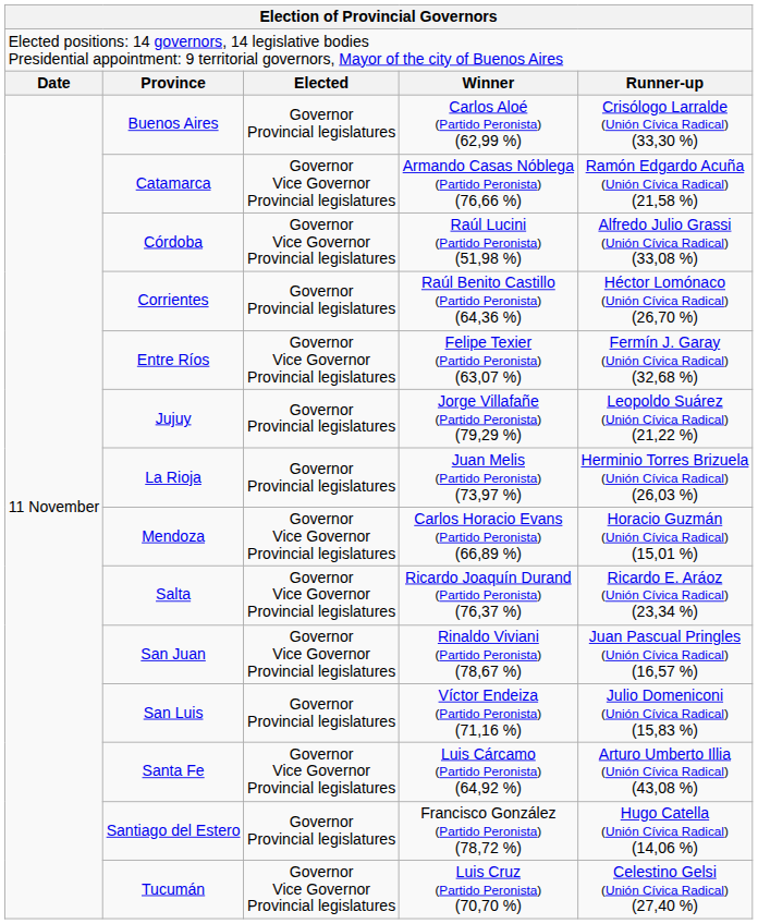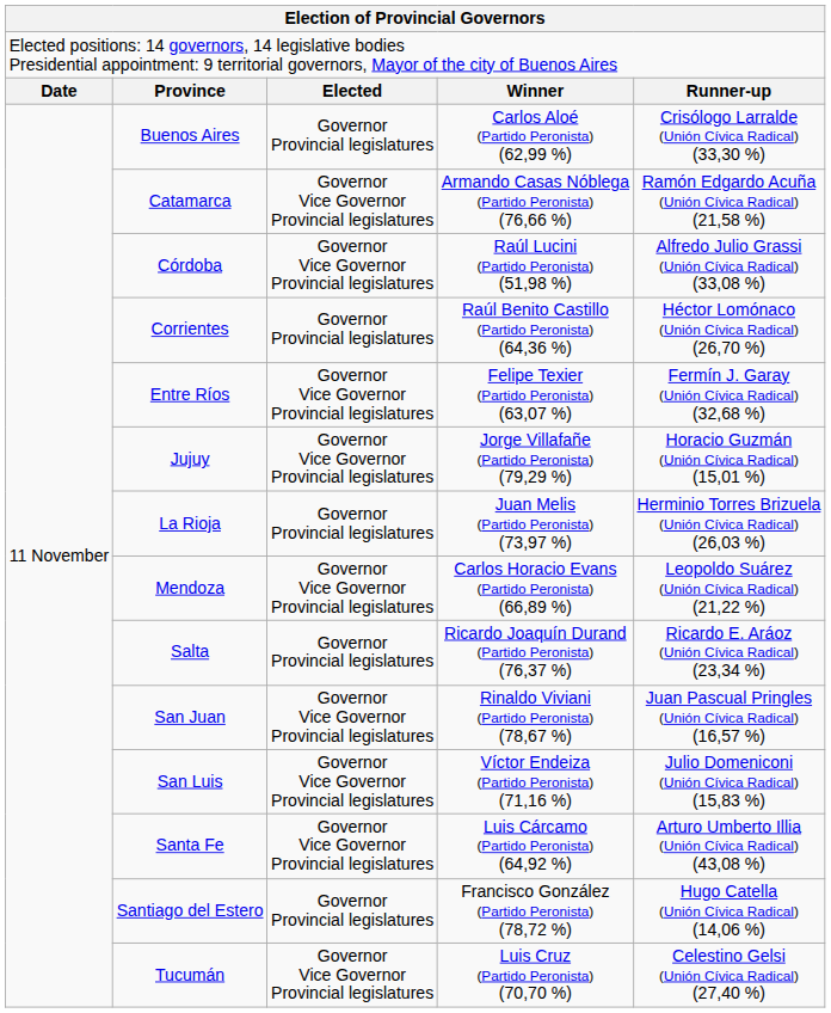 <table class = "wikitable" style="text-align:center;">
 <tr>
 <th colspan="5">Election of Provincial Governors</th>
 </tr>
 <tr>
 <td colspan="5" style="text-align:left;">Elected positions: 14 <a href='#'>governors</a>, 14 legislative bodies<br>Presidential appointment: 9 territorial governors, <a href='#'>Mayor of the city of Buenos Aires</a></td>
 </tr>
 <tr>
 <th>Date</th>
 <th>Province</th>
 <th>Elected</th>
 <th>Winner</th>
 <th>Runner-up</th>
 </tr>
 <tr>
 <td rowspan=14>11 November</td>
 <td><a href='#'>Buenos Aires</a></td>
 <td>Governor<br>Provincial legislatures</td>
 <td><a href='#'>Carlos Aloé</a><br><small>(<a href='#'>Partido Peronista</a>)</small><br>(62,99 %)</td>
 <td><a href='#'>Crisólogo Larralde</a><br><small>(<a href='#'>Unión Cívica Radical</a>)</small><br>(33,30 %)</td>
 </tr>
 <tr>
 <td><a href='#'>Catamarca</a></td>
 <td>Governor<br>Vice Governor<br>Provincial legislatures</td>
 <td><a href='#'>Armando Casas Nóblega</a><br><small>(<a href='#'>Partido Peronista</a>)</small><br>(76,66 %)</td>
 <td><a href='#'>Ramón Edgardo Acuña</a><br><small>(<a href='#'>Unión Cívica Radical</a>)</small><br>(21,58 %)</td>
 </tr>
 <tr>
 <td><a href='#'>Córdoba</a></td>
 <td>Governor<br>Vice Governor<br>Provincial legislatures</td>
 <td><a href='#'>Raúl Lucini</a><br><small>(<a href='#'>Partido Peronista</a>)</small><br>(51,98 %)</td>
 <td><a href='#'>Alfredo Julio Grassi</a><br><small>(<a href='#'>Unión Cívica Radical</a>)</small><br>(33,08 %)</td>
 </tr>
 <tr>
 <td><a href='#'>Corrientes</a></td>
 <td>Governor<br>Provincial legislatures</td>
 <td><a href='#'>Raúl Benito Castillo</a><br><small>(<a href='#'>Partido Peronista</a>)</small><br>(64,36 %)</td>
 <td><a href='#'>Héctor Lomónaco</a><br><small>(<a href='#'>Unión Cívica Radical</a>)</small><br>(26,70 %)</td>
 </tr>
 <tr>
 <td><a href='#'>Entre Ríos</a></td>
 <td>Governor<br>Vice Governor<br>Provincial legislatures</td>
 <td><a href='#'>Felipe Texier</a><br><small>(<a href='#'>Partido Peronista</a>)</small><br>(63,07 %)</td>
 <td><a href='#'>Fermín J. Garay</a><br><small>(<a href='#'>Unión Cívica Radical</a>)</small><br>(32,68 %)</td>
 </tr>
 <tr>
 <td><a href='#'>Jujuy</a></td>
-<td>Governor<br>Provincial legislatures</td>
+<td>Governor<br>Vice Governor<br>Provincial legislatures</td>
 <td><a href='#'>Jorge Villafañe</a><br><small>(<a href='#'>Partido Peronista</a>)</small><br>(79,29 %)</td>
-<td><a href='#'>Leopoldo Suárez</a><br><small>(<a href='#'>Unión Cívica Radical</a>)</small><br>(21,22 %)</td>
+<td><a href='#'>Horacio Guzmán</a><br><small>(<a href='#'>Unión Cívica Radical</a>)</small><br>(15,01 %)</td>
 </tr>
 <tr>
 <td><a href='#'>La Rioja</a></td>
 <td>Governor<br>Provincial legislatures</td>
 <td><a href='#'>Juan Melis</a><br><small>(<a href='#'>Partido Peronista</a>)</small><br>(73,97 %)</td>
 <td><a href='#'>Herminio Torres Brizuela</a><br><small>(<a href='#'>Unión Cívica Radical</a>)</small><br>(26,03 %)</td>
 </tr>
 <tr>
 <td><a href='#'>Mendoza</a></td>
 <td>Governor<br>Vice Governor<br>Provincial legislatures</td>
 <td><a href='#'>Carlos Horacio Evans</a><br><small>(<a href='#'>Partido Peronista</a>)</small><br>(66,89 %)</td>
-<td><a href='#'>Horacio Guzmán</a><br><small>(<a href='#'>Unión Cívica Radical</a>)</small><br>(15,01 %)</td>
+<td><a href='#'>Leopoldo Suárez</a><br><small>(<a href='#'>Unión Cívica Radical</a>)</small><br>(21,22 %)</td>
 </tr>
 <tr>
 <td><a href='#'>Salta</a></td>
-<td>Governor<br>Vice Governor<br>Provincial legislatures</td>
+<td>Governor<br>Provincial legislatures</td>
 <td><a href='#'>Ricardo Joaquín Durand</a><br><small>(<a href='#'>Partido Peronista</a>)</small><br>(76,37 %)</td>
 <td><a href='#'>Ricardo E. Aráoz</a><br><small>(<a href='#'>Unión Cívica Radical</a>)</small><br>(23,34 %)</td>
 </tr>
 <tr>
 <td><a href='#'>San Juan</a></td>
 <td>Governor<br>Vice Governor<br>Provincial legislatures</td>
 <td><a href='#'>Rinaldo Viviani</a><br><small>(<a href='#'>Partido Peronista</a>)</small><br>(78,67 %)</td>
 <td><a href='#'>Juan Pascual Pringles</a><br><small>(<a href='#'>Unión Cívica Radical</a>)</small><br>(16,57 %)</td>
 </tr>
 <tr>
 <td><a href='#'>San Luis</a></td>
-<td>Governor<br>Provincial legislatures</td>
+<td>Governor<br>Vice Governor<br>Provincial legislatures</td>
 <td><a href='#'>Víctor Endeiza</a><br><small>(<a href='#'>Partido Peronista</a>)</small><br>(71,16 %)</td>
 <td><a href='#'>Julio Domeniconi</a><br><small>(<a href='#'>Unión Cívica Radical</a>)</small><br>(15,83 %)</td>
 </tr>
 <tr>
 <td><a href='#'>Santa Fe</a></td>
 <td>Governor<br>Vice Governor<br>Provincial legislatures</td>
 <td><a href='#'>Luis Cárcamo</a><br><small>(<a href='#'>Partido Peronista</a>)</small><br>(64,92 %)</td>
 <td><a href='#'>Arturo Umberto Illia</a><br><small>(<a href='#'>Unión Cívica Radical</a>)</small><br>(43,08 %)</td>
 </tr>
 <tr>
 <td><a href='#'>Santiago del Estero</a></td>
 <td>Governor<br>Provincial legislatures</td>
 <td>Francisco González<br><small>(<a href='#'>Partido Peronista</a>)</small><br>(78,72 %)</td>
 <td><a href='#'>Hugo Catella</a><br><small>(<a href='#'>Unión Cívica Radical</a>)</small><br>(14,06 %)</td>
 </tr>
 <tr>
 <td><a href='#'>Tucumán</a></td>
 <td>Governor<br>Vice Governor<br>Provincial legislatures</td>
 <td><a href='#'>Luis Cruz</a><br><small>(<a href='#'>Partido Peronista</a>)</small><br>(70,70 %)</td>
 <td><a href='#'>Celestino Gelsi</a><br><small>(<a href='#'>Unión Cívica Radical</a>)</small><br>(27,40 %)</td>
 </tr>
 </table>
